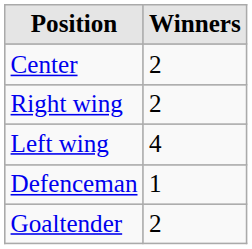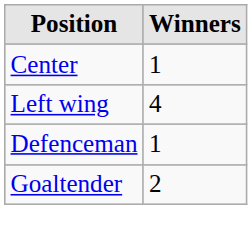 <table class="wikitable">
 <tr>
 <th style="background:#e5e5e5;">Position</th>
 <th style="background:#e5e5e5;">Winners</th>
 </tr>
 <tr>
 <td><a href='#'>Center</a></td>
-<td>2</td>
-</tr>
-<tr>
-<td><a href='#'>Right wing</a></td>
-<td>2</td>
+<td>1</td>
 </tr>
 <tr>
 <td><a href='#'>Left wing</a></td>
 <td>4</td>
 </tr>
 <tr>
 <td><a href='#'>Defenceman</a></td>
 <td>1</td>
 </tr>
 <tr>
 <td><a href='#'>Goaltender</a></td>
 <td>2</td>
 </tr>
 </table>
